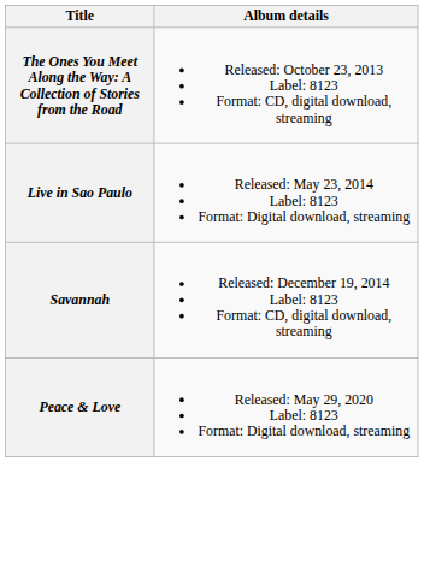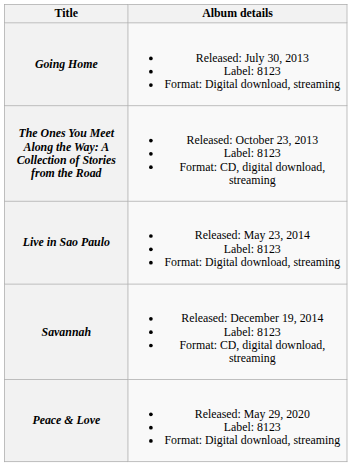 <table class="wikitable plainrowheaders" style="text-align:center;">
 <tr>
 <th scope="col" style="width:10em;">Title</th>
 <th scope="col" style="width:18em;">Album details</th>
+</tr>
+<tr>
+<th scope="row"><em>Going Home</em></th>
+<td><br><ul><li>Released: July 30, 2013</li><li>Label: 8123</li><li>Format: Digital download, streaming</li></ul></td>
 </tr>
 <tr>
 <th scope="row"><em>The Ones You Meet Along the Way: A Collection of Stories from the Road</em></th>
 <td><br><ul><li>Released: October 23, 2013</li><li>Label: 8123</li><li>Format: CD, digital download, streaming</li></ul></td>
 </tr>
 <tr>
 <th scope="row"><em>Live in Sao Paulo</em></th>
 <td><br><ul><li>Released: May 23, 2014</li><li>Label: 8123</li><li>Format: Digital download, streaming</li></ul></td>
 </tr>
 <tr>
 <th scope="row"><em>Savannah</em></th>
 <td><br><ul><li>Released: December 19, 2014</li><li>Label: 8123</li><li>Format: CD, digital download, streaming</li></ul></td>
 </tr>
 <tr>
 <th scope="row"><em>Peace & Love</em></th>
 <td><br><ul><li>Released: May 29, 2020</li><li>Label: 8123</li><li>Format: Digital download, streaming</li></ul></td>
 </tr>
 </table>
